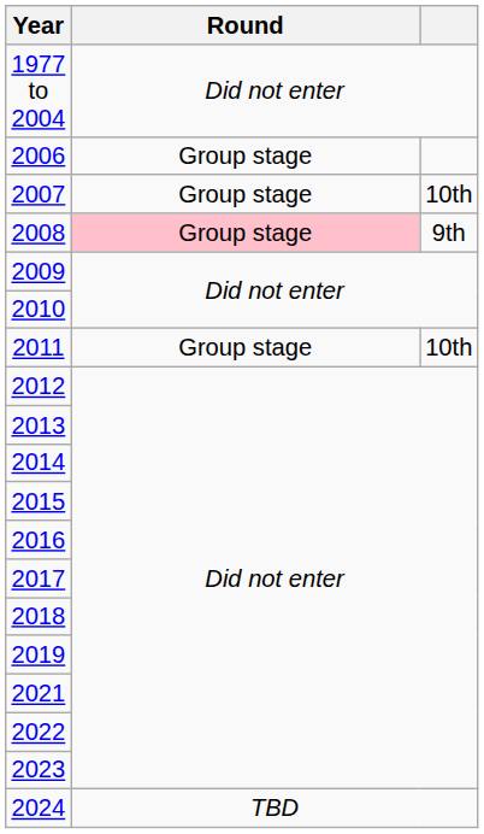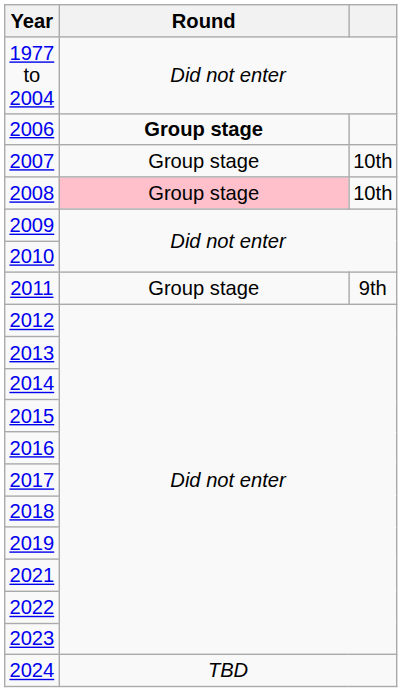 <table class="wikitable" style="text-align: center; font-size:90%">
 <tr>
 <th>Year</th>
 <th style="width:200px">Round</th>
 <th></th>
 </tr>
 <tr>
 <td><a href='#'>1977</a><br>to<br><a href='#'>2004</a></td>
 <td colspan="2"><em>Did not enter</em></td>
 </tr>
 <tr>
 <td><a href='#'>2006</a></td>
-<td>Group stage</td>
+<td><strong>Group stage</strong></td>
 <td></td>
 </tr>
 <tr>
 <td><a href='#'>2007</a></td>
 <td>Group stage</td>
 <td>10th</td>
 </tr>
 <tr>
 <td><a href='#'>2008</a></td>
 <td style="background: pink;">Group stage</td>
-<td>9th</td>
+<td>10th</td>
 </tr>
 <tr>
 <td><a href='#'>2009</a></td>
 <td colspan="2" rowspan="2"><em>Did not enter</em></td>
 </tr>
 <tr>
 <td><a href='#'>2010</a></td>
 </tr>
 <tr>
 <td><a href='#'>2011</a></td>
 <td>Group stage</td>
-<td>10th</td>
+<td>9th</td>
 </tr>
 <tr>
 <td><a href='#'>2012</a></td>
 <td colspan="2" rowspan="11"><em>Did not enter</em></td>
 </tr>
 <tr>
 <td><a href='#'>2013</a></td>
 </tr>
 <tr>
 <td><a href='#'>2014</a></td>
 </tr>
 <tr>
 <td><a href='#'>2015</a></td>
 </tr>
 <tr>
 <td><a href='#'>2016</a></td>
 </tr>
 <tr>
 <td><a href='#'>2017</a></td>
 </tr>
 <tr>
 <td><a href='#'>2018</a></td>
 </tr>
 <tr>
 <td><a href='#'>2019</a></td>
 </tr>
 <tr>
 <td><a href='#'>2021</a></td>
 </tr>
 <tr>
 <td><a href='#'>2022</a></td>
 </tr>
 <tr>
 <td><a href='#'>2023</a></td>
 </tr>
 <tr>
 <td><a href='#'>2024</a></td>
 <td colspan="2"><em>TBD</em></td>
 </tr>
 </table>
